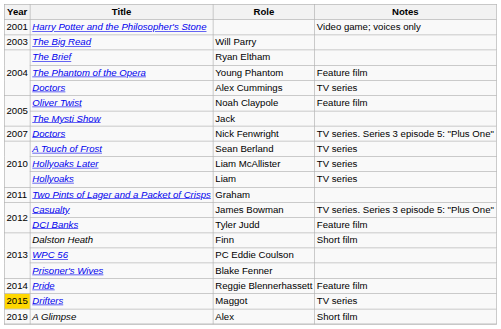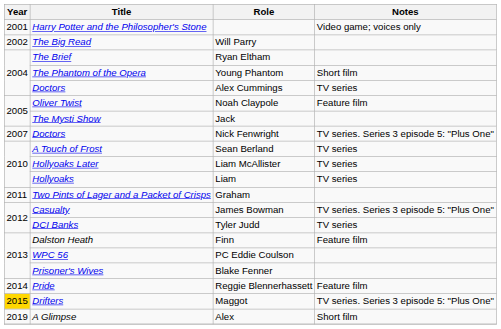 <table class="wikitable plainrowheaders sortable">
 <tr>
 <th scope="col">Year</th>
 <th scope="col">Title</th>
 <th scope="col">Role</th>
 <th class="unsortable">Notes</th>
 </tr>
 <tr>
 <td>2001</td>
 <td><em><a href='#'>Harry Potter and the Philosopher's Stone</a></em></td>
 <td></td>
 <td>Video game; voices only</td>
 </tr>
 <tr>
-<td>2003</td>
+<td>2002</td>
 <td><em><a href='#'>The Big Read</a></em></td>
 <td>Will Parry</td>
 <td></td>
 </tr>
 <tr>
 <td rowspan="3">2004</td>
 <td><em><a href='#'>The Brief</a></em></td>
 <td>Ryan Eltham</td>
 <td></td>
 </tr>
 <tr>
 <td><em><a href='#'>The Phantom of the Opera</a></em></td>
 <td>Young Phantom</td>
-<td>Feature film</td>
+<td>Short film</td>
 </tr>
 <tr>
 <td><em><a href='#'>Doctors</a></em></td>
 <td>Alex Cummings</td>
 <td>TV series</td>
 </tr>
 <tr>
 <td rowspan="2">2005</td>
 <td><em><a href='#'>Oliver Twist</a></em></td>
 <td>Noah Claypole</td>
 <td>Feature film</td>
 </tr>
 <tr>
 <td><em><a href='#'>The Mysti Show</a></em></td>
 <td>Jack</td>
 <td></td>
 </tr>
 <tr>
 <td>2007</td>
 <td><em><a href='#'>Doctors</a></em></td>
 <td>Nick Fenwright</td>
 <td>TV series. Series 3 episode 5: "Plus One"</td>
 </tr>
 <tr>
 <td rowspan="3">2010</td>
 <td><em><a href='#'>A Touch of Frost</a></em></td>
 <td>Sean Berland</td>
 <td>TV series</td>
 </tr>
 <tr>
 <td><em><a href='#'>Hollyoaks Later</a></em></td>
 <td>Liam McAllister</td>
 <td>TV series</td>
 </tr>
 <tr>
 <td><em><a href='#'>Hollyoaks</a></em></td>
 <td>Liam</td>
 <td>TV series</td>
 </tr>
 <tr>
 <td>2011</td>
 <td><em><a href='#'>Two Pints of Lager and a Packet of Crisps</a></em></td>
 <td>Graham</td>
 <td></td>
 </tr>
 <tr>
 <td rowspan="2">2012</td>
 <td><em><a href='#'>Casualty</a></em></td>
 <td>James Bowman</td>
 <td>TV series. Series 3 episode 5: "Plus One"</td>
 </tr>
 <tr>
 <td><em><a href='#'>DCI Banks</a></em></td>
 <td>Tyler Judd</td>
-<td>Feature film</td>
+<td>TV series</td>
 </tr>
 <tr>
 <td rowspan="3">2013</td>
 <td><em>Dalston Heath</em></td>
 <td>Finn</td>
-<td>Short film</td>
+<td>Feature film</td>
 </tr>
 <tr>
 <td><em><a href='#'>WPC 56</a></em></td>
 <td>PC Eddie Coulson</td>
 <td></td>
 </tr>
 <tr>
 <td><em><a href='#'>Prisoner's Wives</a></em></td>
 <td>Blake Fenner</td>
 <td></td>
 </tr>
 <tr>
 <td>2014</td>
 <td><em><a href='#'>Pride</a></em></td>
 <td>Reggie Blennerhassett</td>
 <td>Feature film</td>
 </tr>
 <tr>
 <td style="background: gold;">2015</td>
 <td><em><a href='#'>Drifters</a></em></td>
 <td>Maggot</td>
-<td>TV series</td>
+<td>TV series. Series 3 episode 5: "Plus One"</td>
 </tr>
 <tr>
 <td>2019</td>
 <td><em>A Glimpse</em></td>
 <td>Alex</td>
 <td>Short film</td>
 </tr>
 <tr>
 </tr>
 </table>
